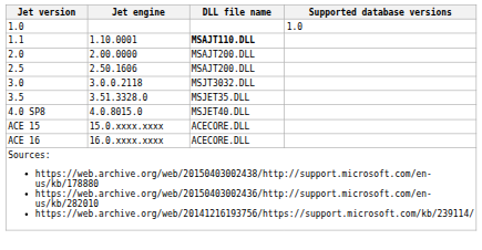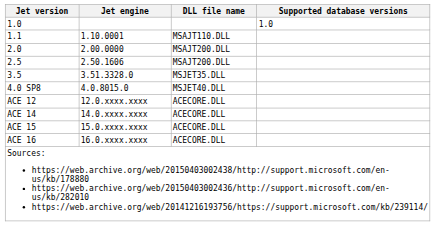 <table class="wikitable floatright" style="width:430px; float: right; background: white;  margin-left: 10px; margin-right: 10px; margin-top: 5px; margin-bottom: 5px;">
 <tr VALIGN=TOP>
 <th>Jet version</th>
 <th>Jet engine</th>
 <th>DLL file name</th>
 <th>Supported database versions</th>
 </tr>
 <tr>
 <td align=left>1.0</td>
 <td></td>
 <td></td>
 <td>1.0</td>
 </tr>
 <tr>
 <td align=left>1.1</td>
 <td>1.10.0001</td>
-<td align=left><strong>MSAJT110.DLL</strong></td>
+<td align=left>MSAJT110.DLL</td>
 <td></td>
 </tr>
 <tr>
 <td align=left>2.0</td>
 <td>2.00.0000</td>
 <td align=left>MSAJT200.DLL</td>
 <td></td>
 </tr>
 <tr>
 <td align=left>2.5</td>
 <td>2.50.1606</td>
 <td align=left>MSAJT200.DLL</td>
 <td></td>
 </tr>
 <tr>
-<td align=left>3.0</td>
-<td>3.0.0.2118</td>
-<td align=left>MSJT3032.DLL</td>
-<td></td>
-</tr>
-<tr>
 <td align=left>3.5</td>
 <td>3.51.3328.0</td>
 <td align=left>MSJET35.DLL</td>
 <td></td>
 </tr>
 <tr>
 <td align=left>4.0 SP8</td>
 <td>4.0.8015.0</td>
 <td align=left>MSJET40.DLL</td>
+<td></td>
+</tr>
+<tr>
+<td align=left>ACE 12</td>
+<td>12.0.xxxx.xxxx</td>
+<td align=left>ACECORE.DLL</td>
+<td></td>
+</tr>
+<tr>
+<td align=left>ACE 14</td>
+<td>14.0.xxxx.xxxx</td>
+<td align=left>ACECORE.DLL</td>
 <td></td>
 </tr>
 <tr>
 <td align=left>ACE 15</td>
 <td>15.0.xxxx.xxxx</td>
 <td align=left>ACECORE.DLL</td>
 <td></td>
 </tr>
 <tr>
 <td align=left>ACE 16</td>
 <td>16.0.xxxx.xxxx</td>
 <td align=left>ACECORE.DLL</td>
 <td></td>
 </tr>
 <tr>
 <td style="text-align:left;" colspan="4"><div>Sources:<br><ul><li><span>https://web.archive.org/web/20150403002438/http://support.microsoft.com/en-us/kb/178880 </span></li><li><span>https://web.archive.org/web/20150403002436/http://support.microsoft.com/en-us/kb/282010 </span></li><li><span>https://web.archive.org/web/20141216193756/https://support.microsoft.com/kb/239114/</span></div></li></ul></td>
 </tr>
 </table>
